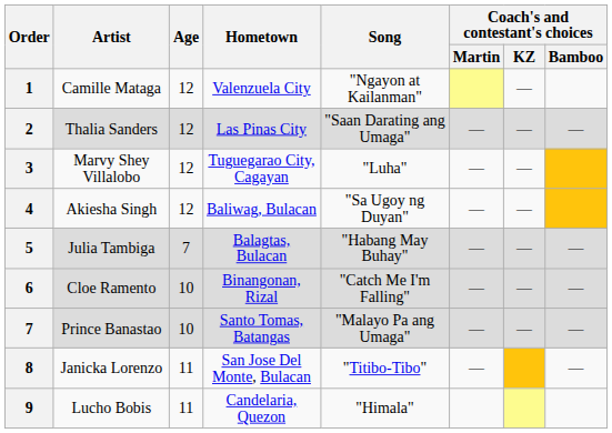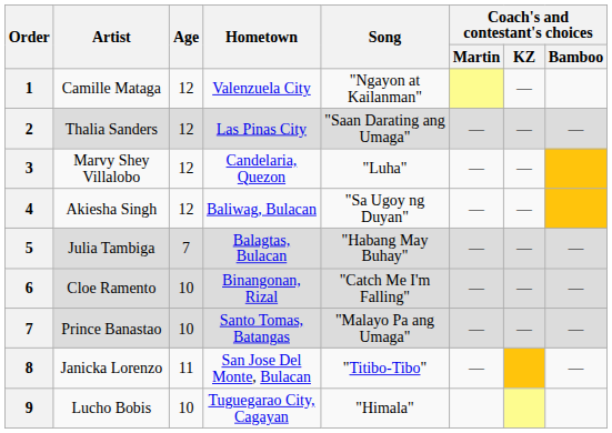 <table class="wikitable" style="text-align:center; line-height:17px; width:100%;">
 <tr>
 <th rowspan="2" scope="col" width="05%">Order</th>
 <th rowspan="2" scope="col" width="20%">Artist</th>
 <th rowspan="2" scope="col" width="05%">Age</th>
 <th rowspan="2" scope="col" width="20%">Hometown</th>
 <th rowspan="2" scope="col" width="22%">Song</th>
 <th colspan="3">Coach's and contestant's choices</th>
 </tr>
 <tr>
 <th width="07%">Martin</th>
 <th width="07%">KZ</th>
 <th width="07%">Bamboo</th>
 </tr>
 <tr>
 <th>1</th>
 <td>Camille Mataga</td>
 <td>12</td>
 <td><a href='#'>Valenzuela City</a></td>
 <td>"Ngayon at Kailanman"</td>
 <td style="background:#fdfc8f;"><strong></strong></td>
 <td>—</td>
 <td><strong></strong></td>
 </tr>
 <tr>
 <th>2</th>
 <td style="background:#DCDCDC;">Thalia Sanders</td>
 <td style="background:#DCDCDC;">12</td>
 <td style="background:#DCDCDC;"><a href='#'>Las Pinas City</a></td>
 <td style="background:#DCDCDC;">"Saan Darating ang Umaga"</td>
 <td style="background:#DCDCDC;">—</td>
 <td style="background:#DCDCDC;">—</td>
 <td style="background:#DCDCDC;">—</td>
 </tr>
 <tr>
 <th>3</th>
 <td>Marvy Shey Villalobo</td>
 <td>12</td>
-<td><a href='#'>Tuguegarao City, Cagayan</a></td>
+<td><a href='#'>Candelaria, Quezon</a></td>
 <td>"Luha"</td>
 <td>—</td>
 <td>—</td>
 <td style="background:#FFC40C;"><strong></strong></td>
 </tr>
 <tr>
 <th>4</th>
 <td>Akiesha Singh</td>
 <td>12</td>
 <td><a href='#'>Baliwag, Bulacan</a></td>
 <td>"Sa Ugoy ng Duyan"</td>
 <td>—</td>
 <td>—</td>
 <td style="background:#FFC40C;"><strong></strong></td>
 </tr>
 <tr>
 <th>5</th>
 <td style="background:#DCDCDC;">Julia Tambiga</td>
 <td style="background:#DCDCDC;">7</td>
 <td style="background:#DCDCDC;"><a href='#'>Balagtas, Bulacan</a></td>
 <td style="background:#DCDCDC;">"Habang May Buhay"</td>
 <td style="background:#DCDCDC;">—</td>
 <td style="background:#DCDCDC;">—</td>
 <td style="background:#DCDCDC;">—</td>
 </tr>
 <tr>
 <th>6</th>
 <td style="background:#DCDCDC;">Cloe Ramento</td>
 <td style="background:#DCDCDC;">10</td>
 <td style="background:#DCDCDC;"><a href='#'>Binangonan, Rizal</a></td>
 <td style="background:#DCDCDC;">"Catch Me I'm Falling"</td>
 <td style="background:#DCDCDC;">—</td>
 <td style="background:#DCDCDC;">—</td>
 <td style="background:#DCDCDC;">—</td>
 </tr>
 <tr>
 <th>7</th>
 <td style="background:#DCDCDC;">Prince Banastao</td>
 <td style="background:#DCDCDC;">10</td>
 <td style="background:#DCDCDC;"><a href='#'>Santo Tomas, Batangas</a></td>
 <td style="background:#DCDCDC;">"Malayo Pa ang Umaga"</td>
 <td style="background:#DCDCDC;">—</td>
 <td style="background:#DCDCDC;">—</td>
 <td style="background:#DCDCDC;">—</td>
 </tr>
 <tr>
 <th>8</th>
 <td>Janicka Lorenzo</td>
 <td>11</td>
 <td><a href='#'>San Jose Del Monte</a>, <a href='#'>Bulacan</a></td>
 <td>"<a href='#'>Titibo-Tibo</a>"</td>
 <td>—</td>
 <td style="background:#FFC40C;"><strong></strong></td>
 <td>—</td>
 </tr>
 <tr>
 <th>9</th>
 <td>Lucho Bobis</td>
-<td>11</td>
-<td><a href='#'>Candelaria, Quezon</a></td>
+<td>10</td>
+<td><a href='#'>Tuguegarao City, Cagayan</a></td>
 <td>"Himala"</td>
 <td><strong></strong></td>
 <td style="background:#fdfc8f;"><strong></strong></td>
 <td><strong></strong></td>
 </tr>
 </table>
